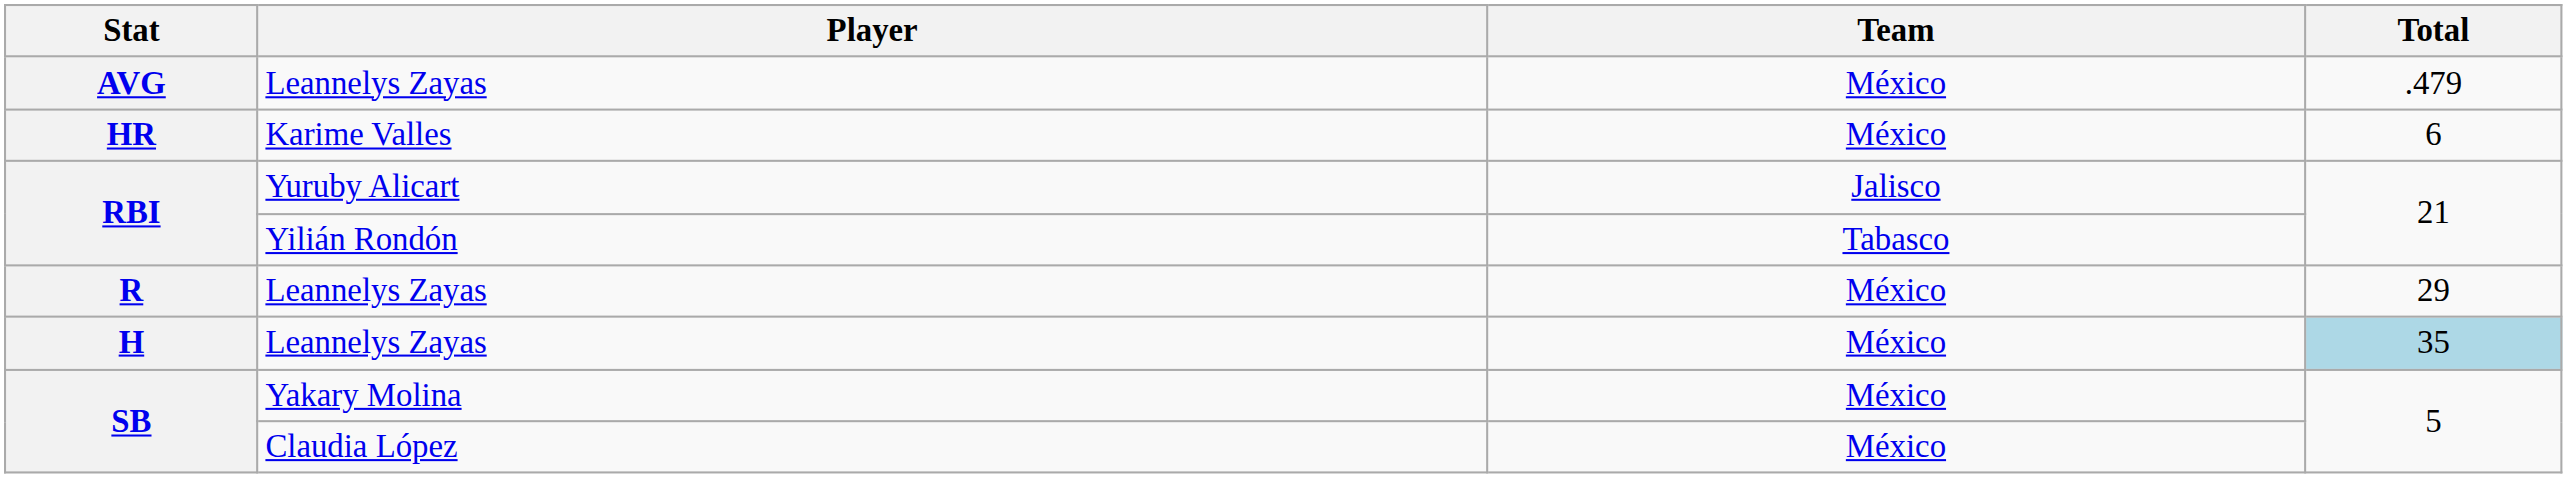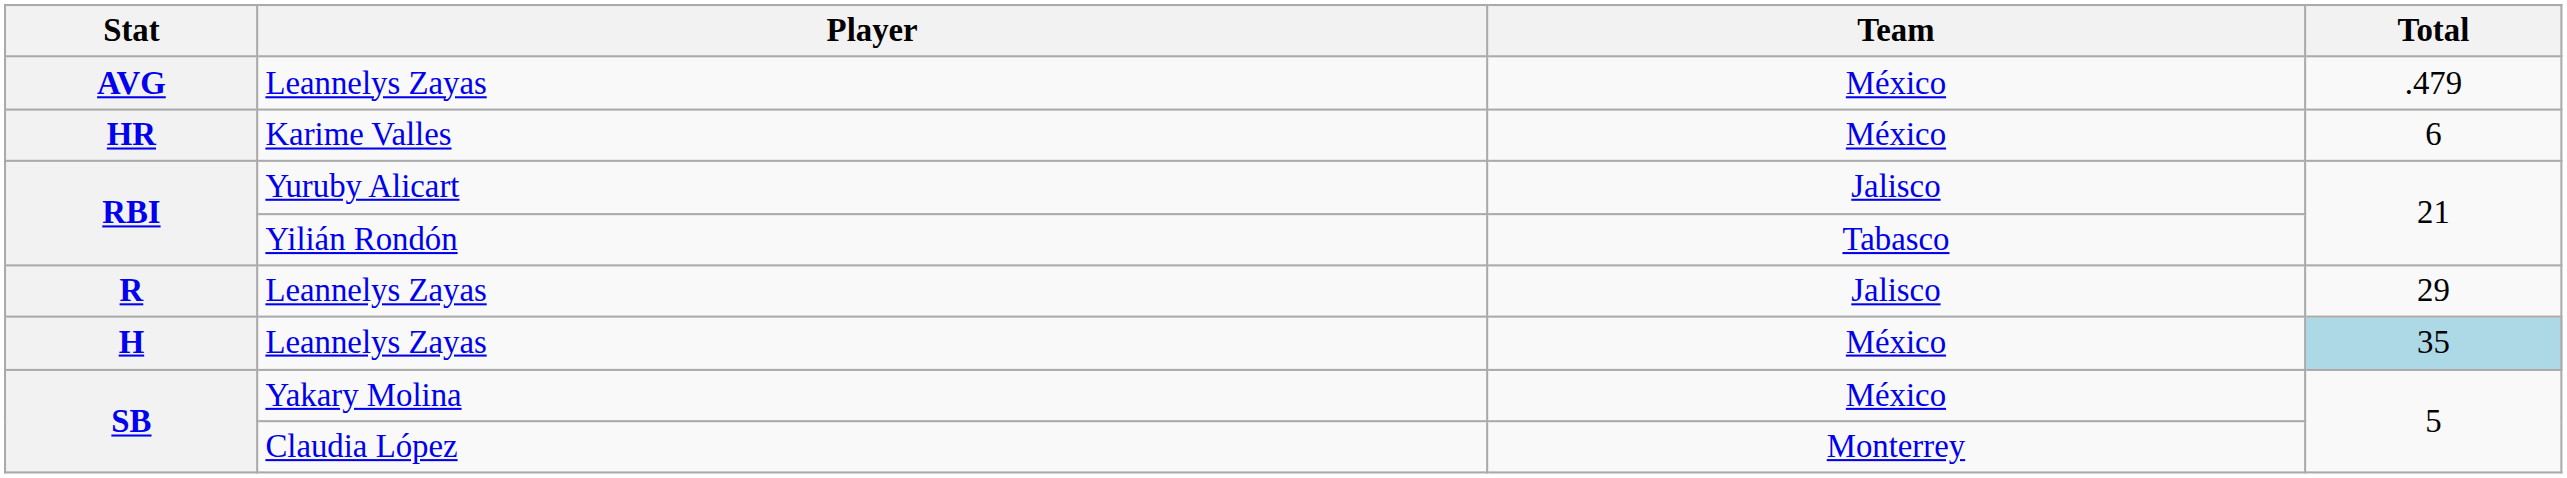 <table class="wikitable" style="text-align:center;">
 <tr>
 <th scope="col" width="3%">Stat</th>
 <th scope="col" width="15%">Player</th>
 <th scope="col" width="10%">Team</th>
 <th scope="col" width="3%">Total</th>
 </tr>
 <tr>
 <th scope="row" style="text-align:center;"><a href='#'>AVG</a></th>
 <td style="text-align:left;"> <a href='#'>Leannelys Zayas</a></td>
 <td><a href='#'>México</a></td>
 <td>.479</td>
 </tr>
 <tr>
 <th scope="row" style="text-align:center;"><a href='#'>HR</a></th>
 <td style="text-align:left;"> <a href='#'>Karime Valles</a></td>
 <td><a href='#'>México</a></td>
 <td>6</td>
 </tr>
 <tr>
 <th scope="row" style="text-align:center;" rowspan=2><a href='#'>RBI</a></th>
 <td style="text-align:left;"> <a href='#'>Yuruby Alicart</a></td>
 <td><a href='#'>Jalisco</a></td>
 <td rowspan=2>21</td>
 </tr>
 <tr>
 <td style="text-align:left;"> <a href='#'>Yilián Rondón</a></td>
 <td><a href='#'>Tabasco</a></td>
 </tr>
 <tr>
 <th scope="row" style="text-align:center;"><a href='#'>R</a></th>
 <td style="text-align:left;"> <a href='#'>Leannelys Zayas</a></td>
-<td><a href='#'>México</a></td>
+<td><a href='#'>Jalisco</a></td>
 <td>29</td>
 </tr>
 <tr>
 <th scope="row" style="text-align:center;"><a href='#'>H</a></th>
 <td style="text-align:left;"> <a href='#'>Leannelys Zayas</a></td>
 <td><a href='#'>México</a></td>
 <td style="background: lightblue;">35</td>
 </tr>
 <tr>
 <th scope="row" style="text-align:center;" rowspan=2><a href='#'>SB</a></th>
 <td style="text-align:left;"> <a href='#'>Yakary Molina</a></td>
 <td><a href='#'>México</a></td>
 <td rowspan=2>5</td>
 </tr>
 <tr>
 <td style="text-align:left;"> <a href='#'>Claudia López</a></td>
-<td><a href='#'>México</a></td>
+<td><a href='#'>Monterrey</a></td>
 </tr>
 </table>
